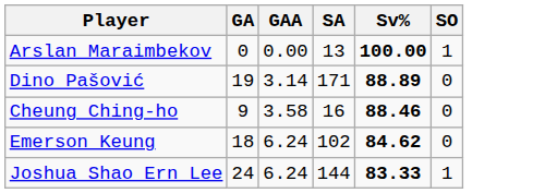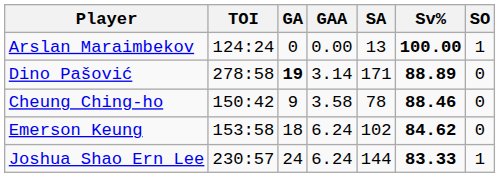 <table class="wikitable sortable" style="text-align:center;">
 <tr>
 <th>Player</th>
+<th>TOI</th>
 <th>GA</th>
 <th>GAA</th>
 <th>SA</th>
 <th>Sv%</th>
 <th>SO</th>
 </tr>
 <tr>
 <td style="text-align:left;"> <a href='#'>Arslan Maraimbekov</a></td>
+<td>124:24</td>
 <td>0</td>
 <td>0.00</td>
 <td>13</td>
 <td><strong>100.00</strong></td>
 <td>1</td>
 </tr>
 <tr>
 <td style="text-align:left;"> <a href='#'>Dino Pašović</a></td>
-<td>19</td>
+<td>278:58</td>
+<td><strong>19</strong></td>
 <td>3.14</td>
 <td>171</td>
 <td><strong>88.89</strong></td>
 <td>0</td>
 </tr>
 <tr>
 <td style="text-align:left;"> <a href='#'>Cheung Ching-ho</a></td>
+<td>150:42</td>
 <td>9</td>
 <td>3.58</td>
-<td>16</td>
+<td>78</td>
 <td><strong>88.46</strong></td>
 <td>0</td>
 </tr>
 <tr>
 <td style="text-align:left;"> <a href='#'>Emerson Keung</a></td>
+<td>153:58</td>
 <td>18</td>
 <td>6.24</td>
 <td>102</td>
 <td><strong>84.62</strong></td>
 <td>0</td>
 </tr>
 <tr>
 <td style="text-align:left;"> <a href='#'>Joshua Shao Ern Lee</a></td>
+<td>230:57</td>
 <td>24</td>
 <td>6.24</td>
 <td>144</td>
 <td><strong>83.33</strong></td>
 <td>1</td>
 </tr>
 </table>
